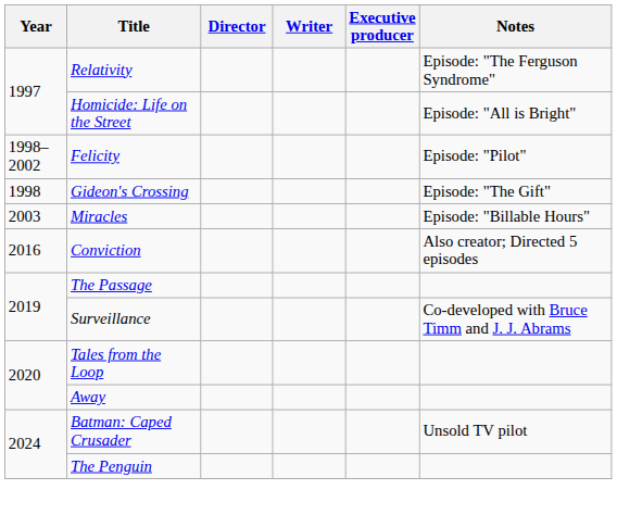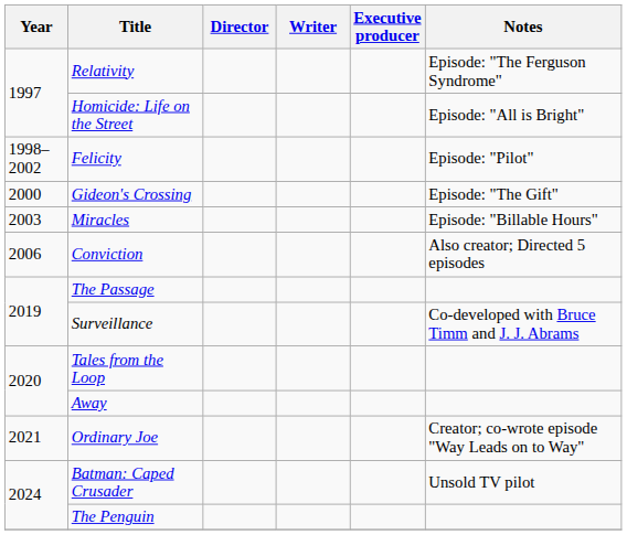 <table class="wikitable">
 <tr>
 <th>Year</th>
 <th>Title</th>
 <th width=65><a href='#'>Director</a></th>
 <th width=65><a href='#'>Writer</a></th>
 <th width=65><a href='#'>Executive<br>producer</a></th>
 <th>Notes</th>
 </tr>
 <tr>
 <td rowspan=2>1997</td>
 <td><em><a href='#'>Relativity</a></em></td>
 <td></td>
 <td></td>
 <td></td>
 <td>Episode: "The Ferguson Syndrome"</td>
 </tr>
 <tr>
 <td><em><a href='#'>Homicide: Life on the Street</a></em></td>
 <td></td>
 <td></td>
 <td></td>
 <td>Episode: "All is Bright"</td>
 </tr>
 <tr>
 <td>1998–2002</td>
 <td><em><a href='#'>Felicity</a></em></td>
 <td></td>
 <td></td>
 <td></td>
 <td>Episode: "Pilot"</td>
 </tr>
 <tr>
-<td>1998</td>
+<td>2000</td>
 <td><em><a href='#'>Gideon's Crossing</a></em></td>
 <td></td>
 <td></td>
 <td></td>
 <td>Episode: "The Gift"</td>
 </tr>
 <tr>
 <td>2003</td>
 <td><em><a href='#'>Miracles</a></em></td>
 <td></td>
 <td></td>
 <td></td>
 <td>Episode: "Billable Hours"</td>
 </tr>
 <tr>
-<td>2016</td>
+<td>2006</td>
 <td><em><a href='#'>Conviction</a></em></td>
 <td></td>
 <td></td>
 <td></td>
 <td>Also creator; Directed 5 episodes</td>
 </tr>
 <tr>
 <td rowspan=2>2019</td>
 <td><em><a href='#'>The Passage</a></em></td>
 <td></td>
 <td></td>
 <td></td>
 <td></td>
 </tr>
 <tr>
 <td><em>Surveillance</em></td>
 <td></td>
 <td></td>
 <td></td>
 <td>Co-developed with <a href='#'>Bruce Timm</a> and <a href='#'>J. J. Abrams</a></td>
 </tr>
 <tr>
 <td rowspan="2">2020</td>
 <td><em><a href='#'>Tales from the Loop</a></em></td>
 <td></td>
 <td></td>
 <td></td>
 <td></td>
 </tr>
 <tr>
 <td><em><a href='#'>Away</a></em></td>
 <td></td>
 <td></td>
 <td></td>
 <td></td>
 </tr>
 <tr>
+<td>2021</td>
+<td><em><a href='#'>Ordinary Joe</a></em></td>
+<td></td>
+<td></td>
+<td></td>
+<td>Creator; co-wrote episode "Way Leads on to Way"</td>
+</tr>
+<tr>
 <td rowspan="2">2024</td>
 <td><em><a href='#'>Batman: Caped Crusader</a></em></td>
 <td></td>
 <td></td>
 <td></td>
 <td>Unsold TV pilot</td>
 </tr>
 <tr>
 <td><em><a href='#'>The Penguin</a></em></td>
 <td></td>
 <td></td>
 <td></td>
 <td></td>
 </tr>
 <tr>
 </tr>
 </table>
